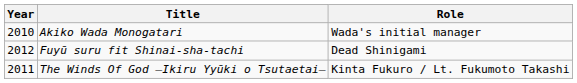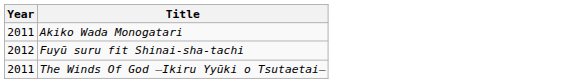 <table class="wikitable">
 <tr>
 <th>Year</th>
 <th>Title</th>
-<th>Role</th>
 </tr>
 <tr>
-<td>2010</td>
+<td>2011</td>
 <td><em>Akiko Wada Monogatari</em></td>
-<td>Wada's initial manager</td>
 </tr>
 <tr>
 <td>2012</td>
 <td><em>Fuyū suru fit Shinai-sha-tachi</em></td>
-<td>Dead Shinigami</td>
 </tr>
 <tr>
 <td>2011</td>
 <td><em>The Winds Of God –Ikiru Yyūki o Tsutaetai–</em></td>
-<td>Kinta Fukuro / Lt. Fukumoto Takashi</td>
 </tr>
 </table>
